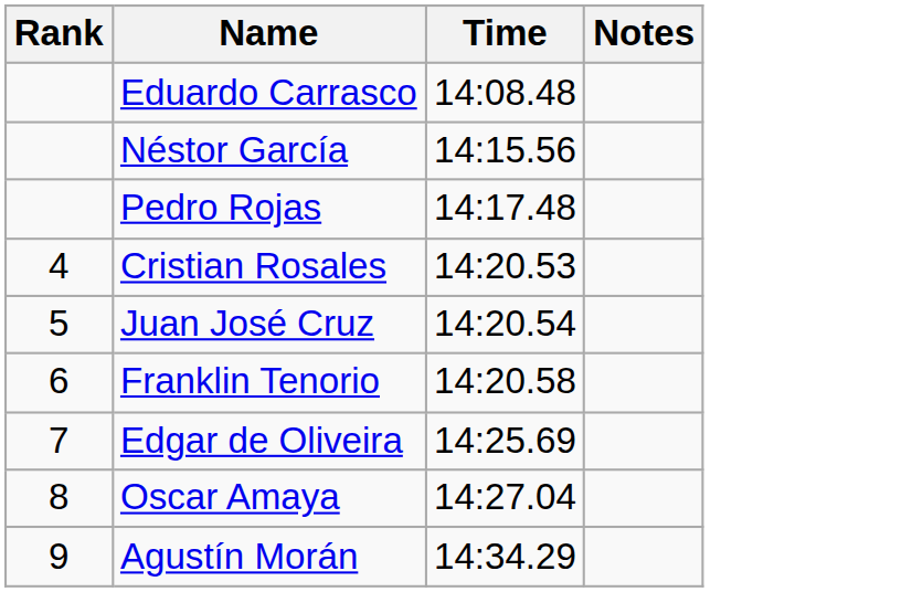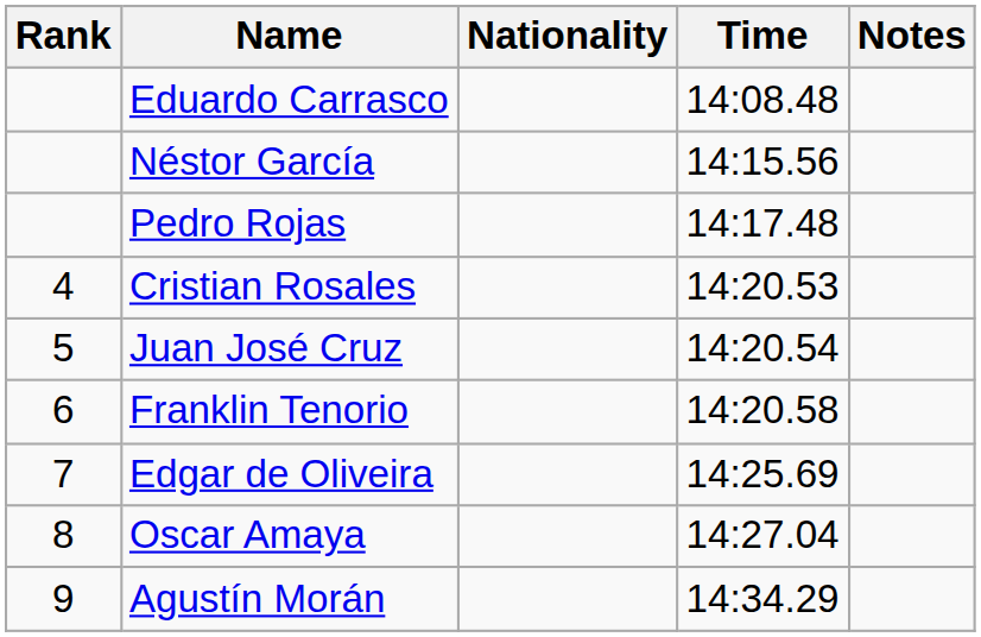 <table class="wikitable sortable" style="text-align:center">
 <tr>
 <th>Rank</th>
 <th>Name</th>
+<th>Nationality</th>
 <th>Time</th>
 <th>Notes</th>
 </tr>
 <tr>
 <td></td>
 <td align=left><a href='#'>Eduardo Carrasco</a></td>
+<td align=left></td>
 <td>14:08.48</td>
 <td></td>
 </tr>
 <tr>
 <td></td>
 <td align=left><a href='#'>Néstor García</a></td>
+<td align=left></td>
 <td>14:15.56</td>
 <td></td>
 </tr>
 <tr>
 <td></td>
 <td align=left><a href='#'>Pedro Rojas</a></td>
+<td align=left></td>
 <td>14:17.48</td>
 <td></td>
 </tr>
 <tr>
 <td>4</td>
 <td align=left><a href='#'>Cristian Rosales</a></td>
+<td align=left></td>
 <td>14:20.53</td>
 <td></td>
 </tr>
 <tr>
 <td>5</td>
 <td align=left><a href='#'>Juan José Cruz</a></td>
+<td align=left></td>
 <td>14:20.54</td>
 <td></td>
 </tr>
 <tr>
 <td>6</td>
 <td align=left><a href='#'>Franklin Tenorio</a></td>
+<td align=left></td>
 <td>14:20.58</td>
 <td></td>
 </tr>
 <tr>
 <td>7</td>
 <td align=left><a href='#'>Edgar de Oliveira</a></td>
+<td align=left></td>
 <td>14:25.69</td>
 <td></td>
 </tr>
 <tr>
 <td>8</td>
 <td align=left><a href='#'>Oscar Amaya</a></td>
+<td align=left></td>
 <td>14:27.04</td>
 <td></td>
 </tr>
 <tr>
 <td>9</td>
 <td align=left><a href='#'>Agustín Morán</a></td>
+<td align=left></td>
 <td>14:34.29</td>
 <td></td>
 </tr>
 </table>
